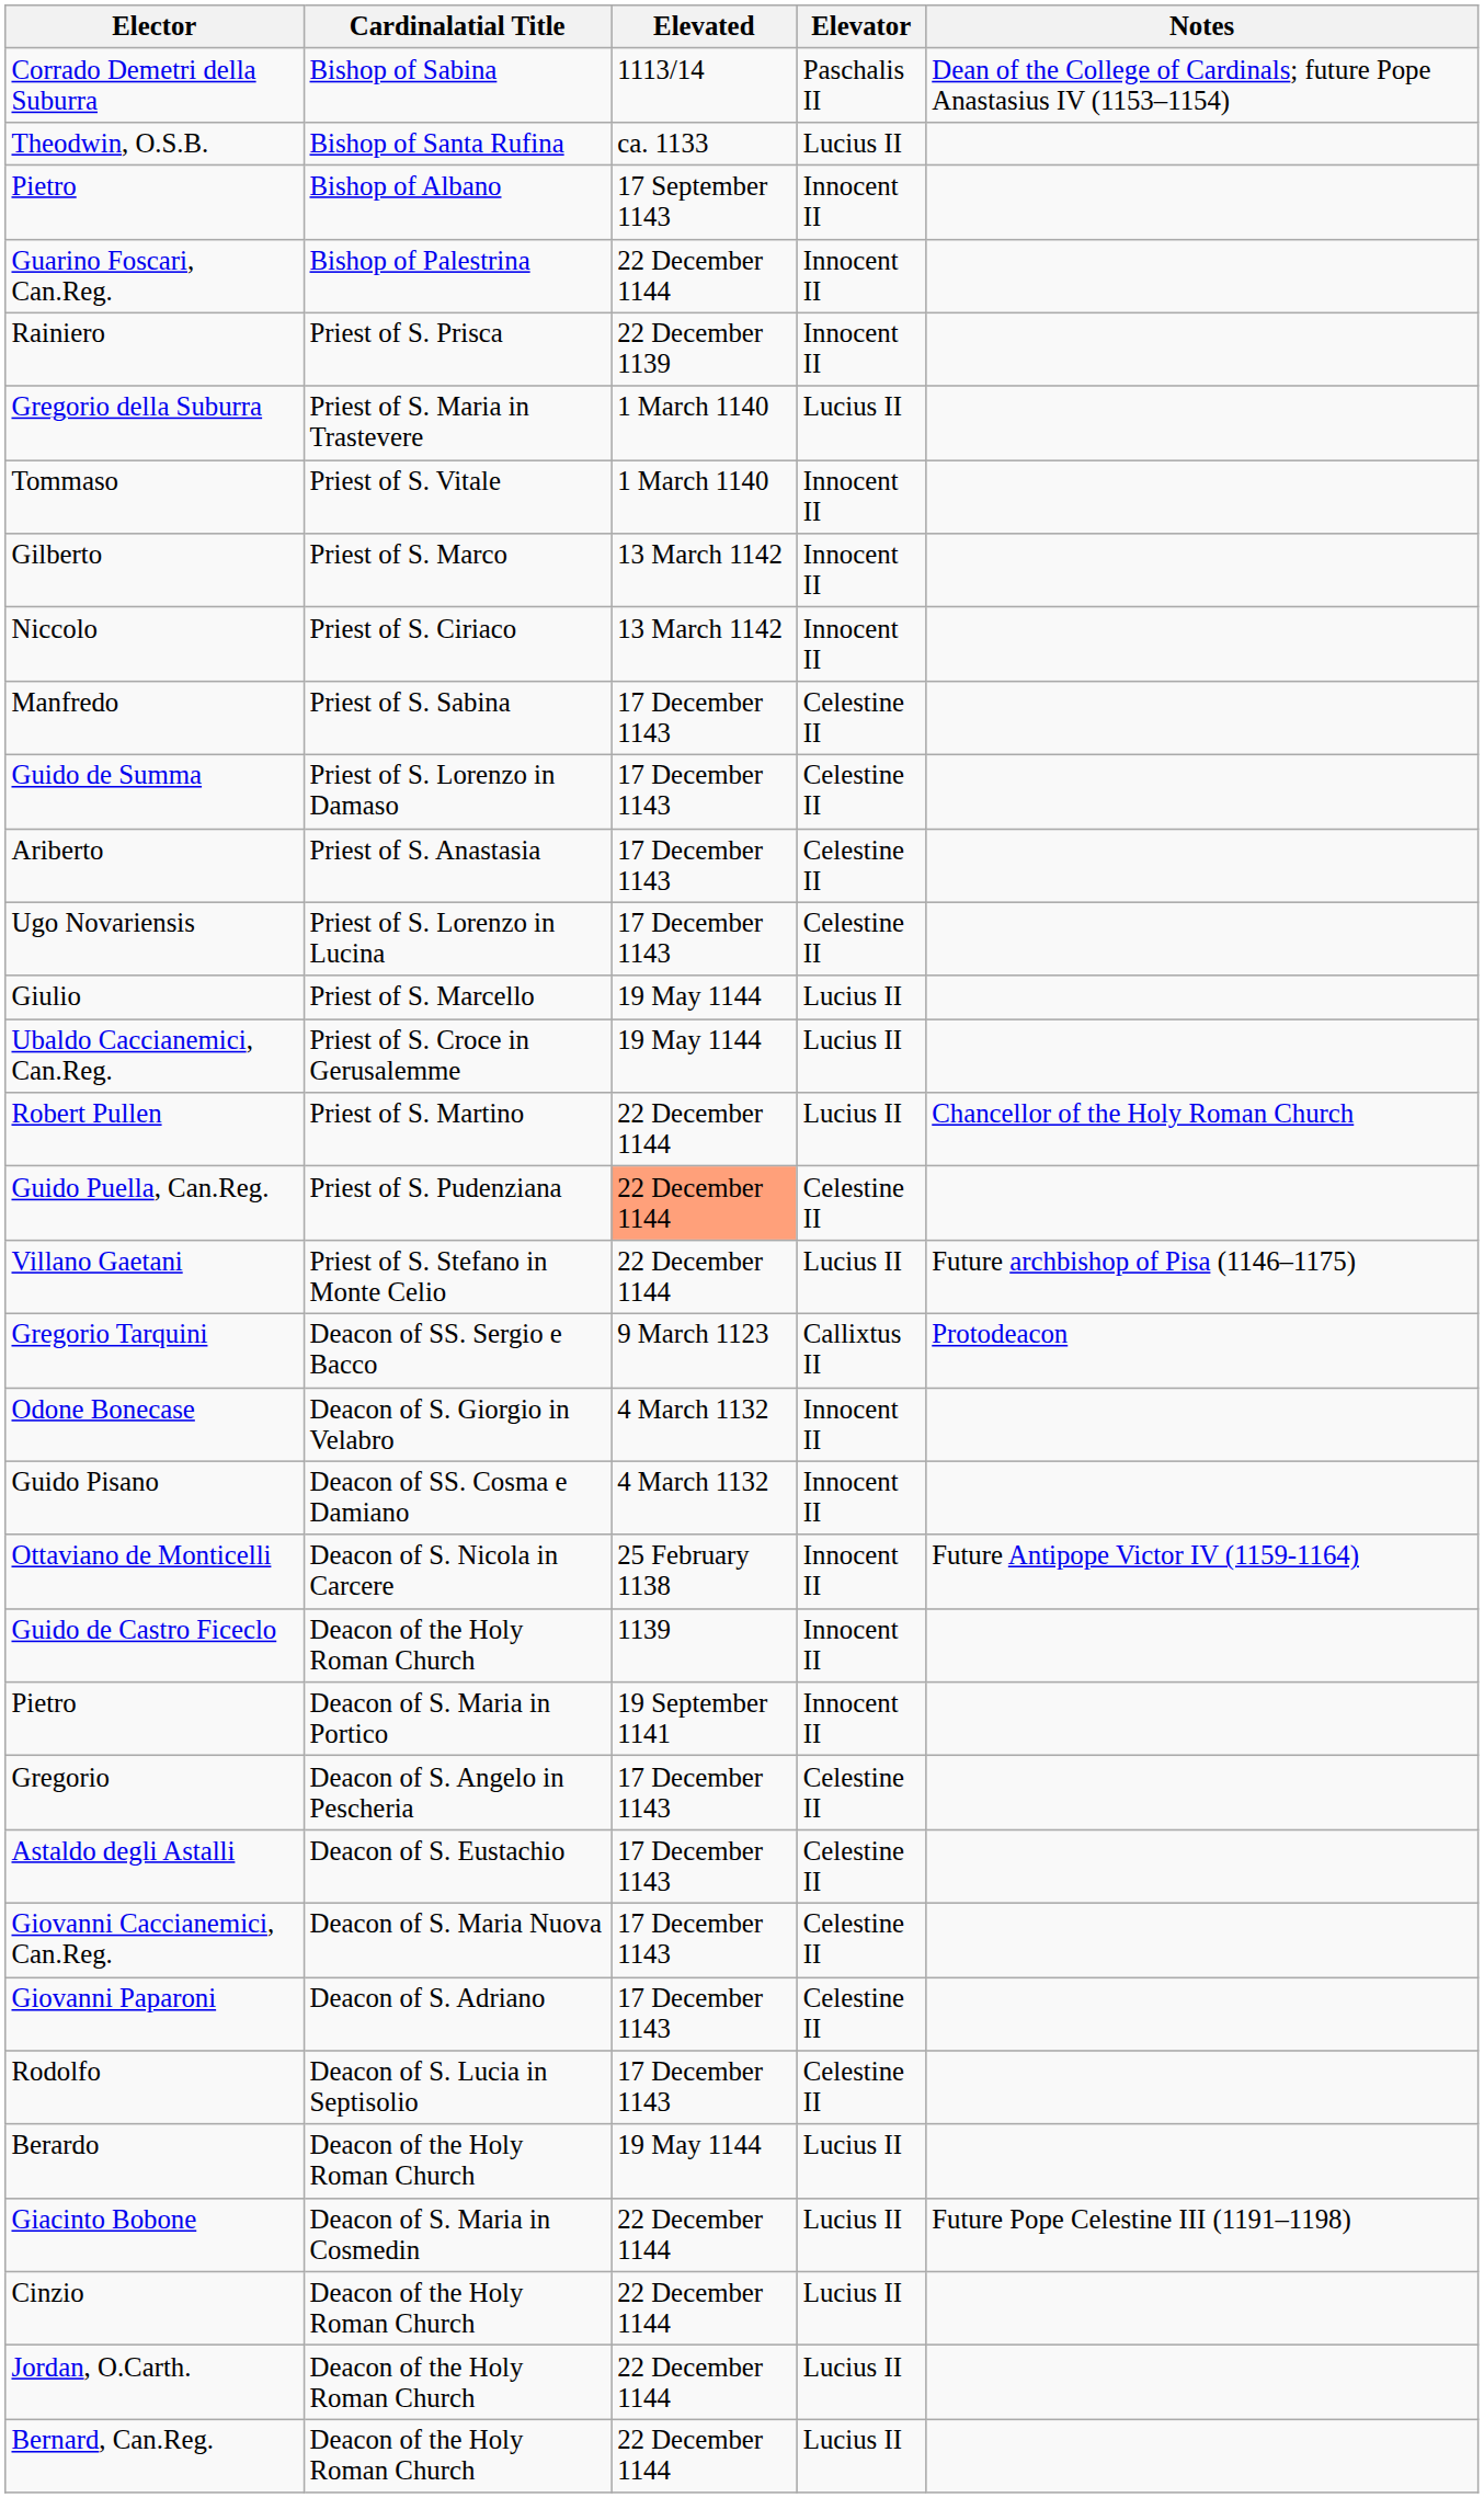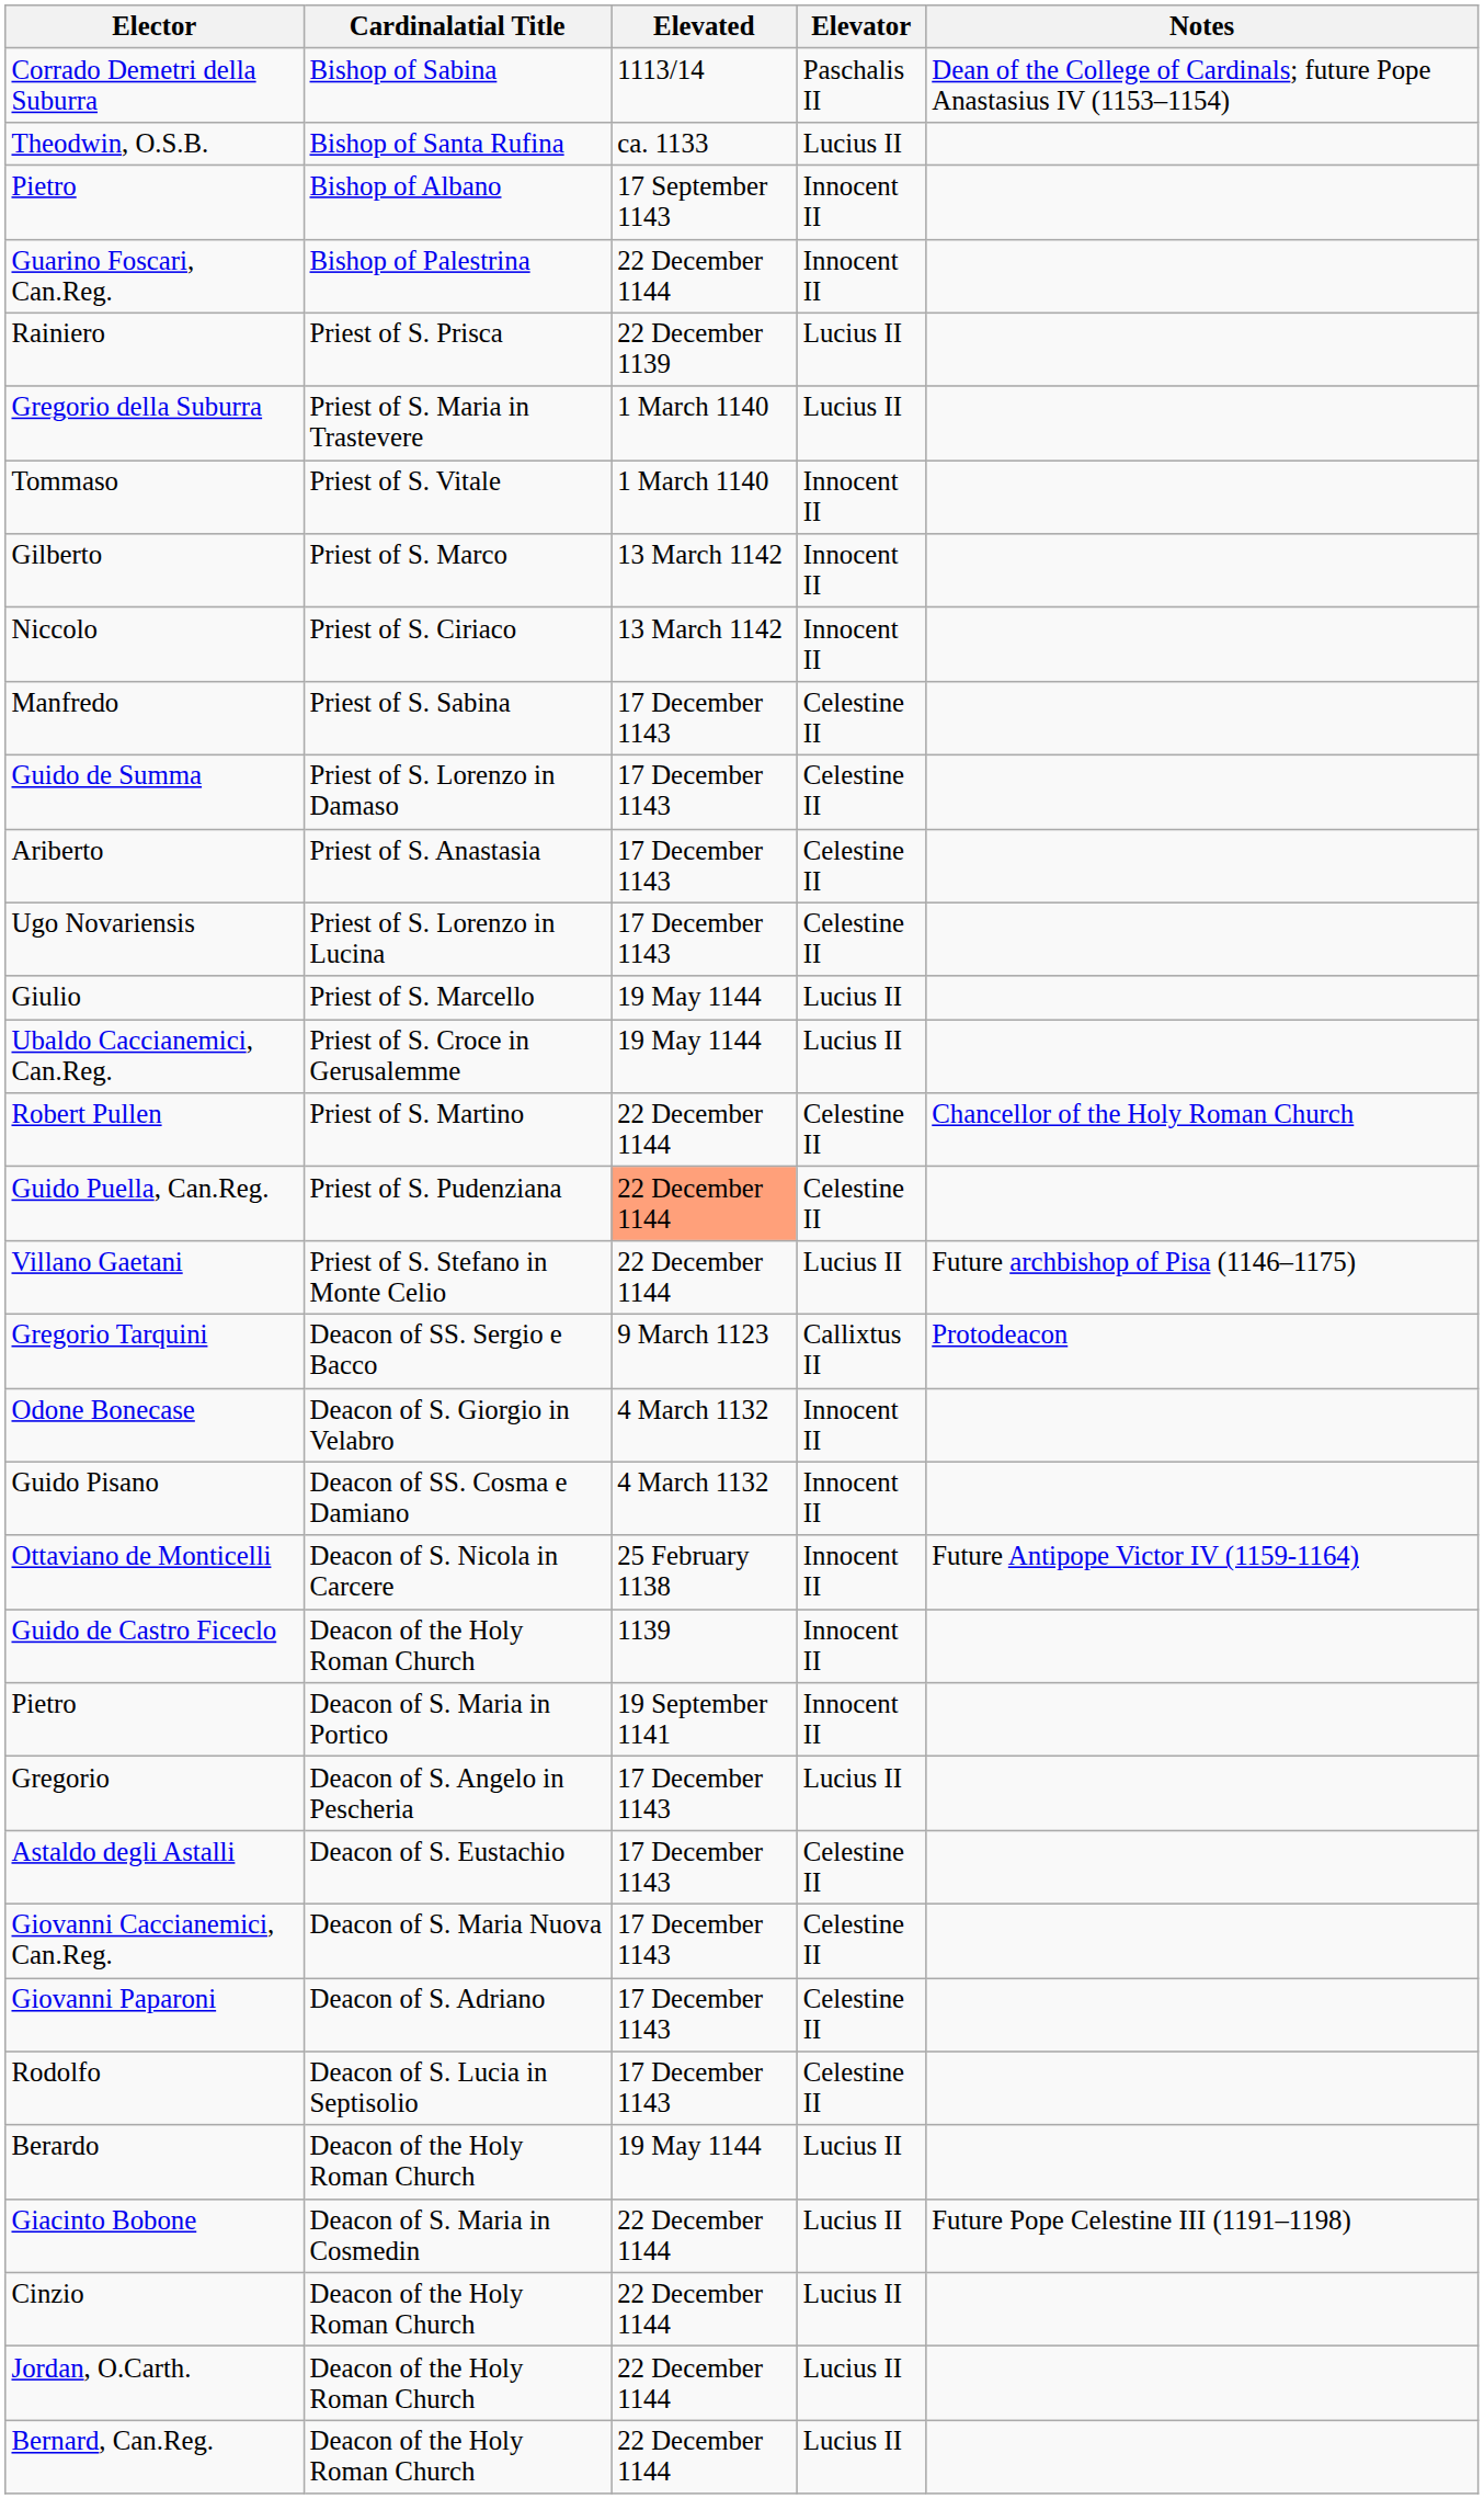 <table class="wikitable sortable">
 <tr>
 <th width="*">Elector</th>
 <th width="*">Cardinalatial Title</th>
 <th width="*">Elevated</th>
 <th width="*">Elevator</th>
 <th width="*">Notes</th>
 </tr>
 <tr valign="top">
 <td><a href='#'>Corrado Demetri della Suburra</a></td>
 <td><a href='#'>Bishop of Sabina</a></td>
 <td>1113/14</td>
 <td>Paschalis II</td>
 <td><a href='#'>Dean of the College of Cardinals</a>; future Pope Anastasius IV (1153–1154)</td>
 </tr>
 <tr valign="top">
 <td><a href='#'>Theodwin</a>, O.S.B.</td>
 <td><a href='#'>Bishop of Santa Rufina</a></td>
 <td>ca. 1133</td>
 <td>Lucius II</td>
 <td></td>
 </tr>
 <tr valign="top">
 <td><a href='#'>Pietro</a></td>
 <td><a href='#'>Bishop of Albano</a></td>
 <td>17 September 1143</td>
 <td>Innocent II</td>
 <td></td>
 </tr>
 <tr valign="top">
 <td><a href='#'>Guarino Foscari</a>, Can.Reg.</td>
 <td><a href='#'>Bishop of Palestrina</a></td>
 <td>22 December 1144</td>
 <td>Innocent II</td>
 <td></td>
 </tr>
 <tr valign="top">
 <td>Rainiero</td>
 <td>Priest of S. Prisca</td>
 <td>22 December 1139</td>
-<td>Innocent II</td>
+<td>Lucius II</td>
 <td></td>
 </tr>
 <tr valign="top">
 <td><a href='#'>Gregorio della Suburra</a></td>
 <td>Priest of S. Maria in Trastevere</td>
 <td>1 March 1140</td>
 <td>Lucius II</td>
 <td></td>
 </tr>
 <tr valign="top">
 <td>Tommaso</td>
 <td>Priest of S. Vitale</td>
 <td>1 March 1140</td>
 <td>Innocent II</td>
 <td></td>
 </tr>
 <tr valign="top">
 <td>Gilberto</td>
 <td>Priest of S. Marco</td>
 <td>13 March 1142</td>
 <td>Innocent II</td>
 <td></td>
 </tr>
 <tr valign="top">
 <td>Niccolo</td>
 <td>Priest of S. Ciriaco</td>
 <td>13 March 1142</td>
 <td>Innocent II</td>
 <td></td>
 </tr>
 <tr valign="top">
 <td>Manfredo</td>
 <td>Priest of S. Sabina</td>
 <td>17 December 1143</td>
 <td>Celestine II</td>
 <td></td>
 </tr>
 <tr valign="top">
 <td><a href='#'>Guido de Summa</a></td>
 <td>Priest of S. Lorenzo in Damaso</td>
 <td>17 December 1143</td>
 <td>Celestine II</td>
 <td></td>
 </tr>
 <tr valign="top">
 <td>Ariberto</td>
 <td>Priest of S. Anastasia</td>
 <td>17 December 1143</td>
 <td>Celestine II</td>
 <td></td>
 </tr>
 <tr valign="top">
 <td>Ugo Novariensis</td>
 <td>Priest of S. Lorenzo in Lucina</td>
 <td>17 December 1143</td>
 <td>Celestine II</td>
 <td></td>
 </tr>
 <tr valign="top">
 <td>Giulio</td>
 <td>Priest of S. Marcello</td>
 <td>19 May 1144</td>
 <td>Lucius II</td>
 <td></td>
 </tr>
 <tr valign="top">
 <td><a href='#'>Ubaldo Caccianemici</a>, Can.Reg.</td>
 <td>Priest of S. Croce in Gerusalemme</td>
 <td>19 May 1144</td>
 <td>Lucius II</td>
 <td></td>
 </tr>
 <tr valign="top">
 <td><a href='#'>Robert Pullen</a></td>
 <td>Priest of S. Martino</td>
 <td>22 December 1144</td>
-<td>Lucius II</td>
+<td>Celestine II</td>
 <td><a href='#'>Chancellor of the Holy Roman Church</a></td>
 </tr>
 <tr valign="top">
 <td><a href='#'>Guido Puella</a>, Can.Reg.</td>
 <td>Priest of S. Pudenziana</td>
 <td style="background: lightsalmon;">22 December 1144</td>
 <td>Celestine II</td>
 <td></td>
 </tr>
 <tr valign="top">
 <td><a href='#'>Villano Gaetani</a></td>
 <td>Priest of S. Stefano in Monte Celio</td>
 <td>22 December 1144</td>
 <td>Lucius II</td>
 <td>Future <a href='#'>archbishop of Pisa</a> (1146–1175)</td>
 </tr>
 <tr valign="top">
 <td><a href='#'>Gregorio Tarquini</a></td>
 <td>Deacon of SS. Sergio e Bacco</td>
 <td>9 March 1123</td>
 <td>Callixtus II</td>
 <td><a href='#'>Protodeacon</a></td>
 </tr>
 <tr valign="top">
 <td><a href='#'>Odone Bonecase</a></td>
 <td>Deacon of S. Giorgio in Velabro</td>
 <td>4 March 1132</td>
 <td>Innocent II</td>
 <td></td>
 </tr>
 <tr valign="top">
 <td>Guido Pisano</td>
 <td>Deacon of SS. Cosma e Damiano</td>
 <td>4 March 1132</td>
 <td>Innocent II</td>
 <td></td>
 </tr>
 <tr valign="top">
 <td><a href='#'>Ottaviano de Monticelli</a></td>
 <td>Deacon of S. Nicola in Carcere</td>
 <td>25 February 1138</td>
 <td>Innocent II</td>
 <td>Future <a href='#'>Antipope Victor IV (1159-1164)</a></td>
 </tr>
 <tr valign="top">
 <td><a href='#'>Guido de Castro Ficeclo</a></td>
 <td>Deacon of the Holy Roman Church</td>
 <td>1139</td>
 <td>Innocent II</td>
 <td></td>
 </tr>
 <tr valign="top">
 <td>Pietro</td>
 <td>Deacon of S. Maria in Portico</td>
 <td>19 September 1141</td>
 <td>Innocent II</td>
 <td></td>
 </tr>
 <tr valign="top">
 <td>Gregorio</td>
 <td>Deacon of S. Angelo in Pescheria</td>
 <td>17 December 1143</td>
-<td>Celestine II</td>
+<td>Lucius II</td>
 <td></td>
 </tr>
 <tr valign="top">
 <td><a href='#'>Astaldo degli Astalli</a></td>
 <td>Deacon of S. Eustachio</td>
 <td>17 December 1143</td>
 <td>Celestine II</td>
 <td></td>
 </tr>
 <tr valign="top">
 <td><a href='#'>Giovanni Caccianemici</a>, Can.Reg.</td>
 <td>Deacon of S. Maria Nuova</td>
 <td>17 December 1143</td>
 <td>Celestine II</td>
 <td></td>
 </tr>
 <tr valign="top">
 <td><a href='#'>Giovanni Paparoni</a></td>
 <td>Deacon of S. Adriano</td>
 <td>17 December 1143</td>
 <td>Celestine II</td>
 <td></td>
 </tr>
 <tr valign="top">
 <td>Rodolfo</td>
 <td>Deacon of S. Lucia in Septisolio</td>
 <td>17 December 1143</td>
 <td>Celestine II</td>
 <td></td>
 </tr>
 <tr valign="top">
 <td>Berardo</td>
 <td>Deacon of the Holy Roman Church</td>
 <td>19 May 1144</td>
 <td>Lucius II</td>
 <td></td>
 </tr>
 <tr valign="top">
 <td><a href='#'>Giacinto Bobone</a></td>
 <td>Deacon of S. Maria in Cosmedin</td>
 <td>22 December 1144</td>
 <td>Lucius II</td>
 <td>Future Pope Celestine III (1191–1198)</td>
 </tr>
 <tr valign="top">
 <td>Cinzio</td>
 <td>Deacon of the Holy Roman Church</td>
 <td>22 December 1144</td>
 <td>Lucius II</td>
 <td></td>
 </tr>
 <tr valign="top">
 <td><a href='#'>Jordan</a>, O.Carth.</td>
 <td>Deacon of the Holy Roman Church</td>
 <td>22 December 1144</td>
 <td>Lucius II</td>
 <td></td>
 </tr>
 <tr valign="top">
 <td><a href='#'>Bernard</a>, Can.Reg.</td>
 <td>Deacon of the Holy Roman Church</td>
 <td>22 December 1144</td>
 <td>Lucius II</td>
 <td></td>
 </tr>
 </table>
